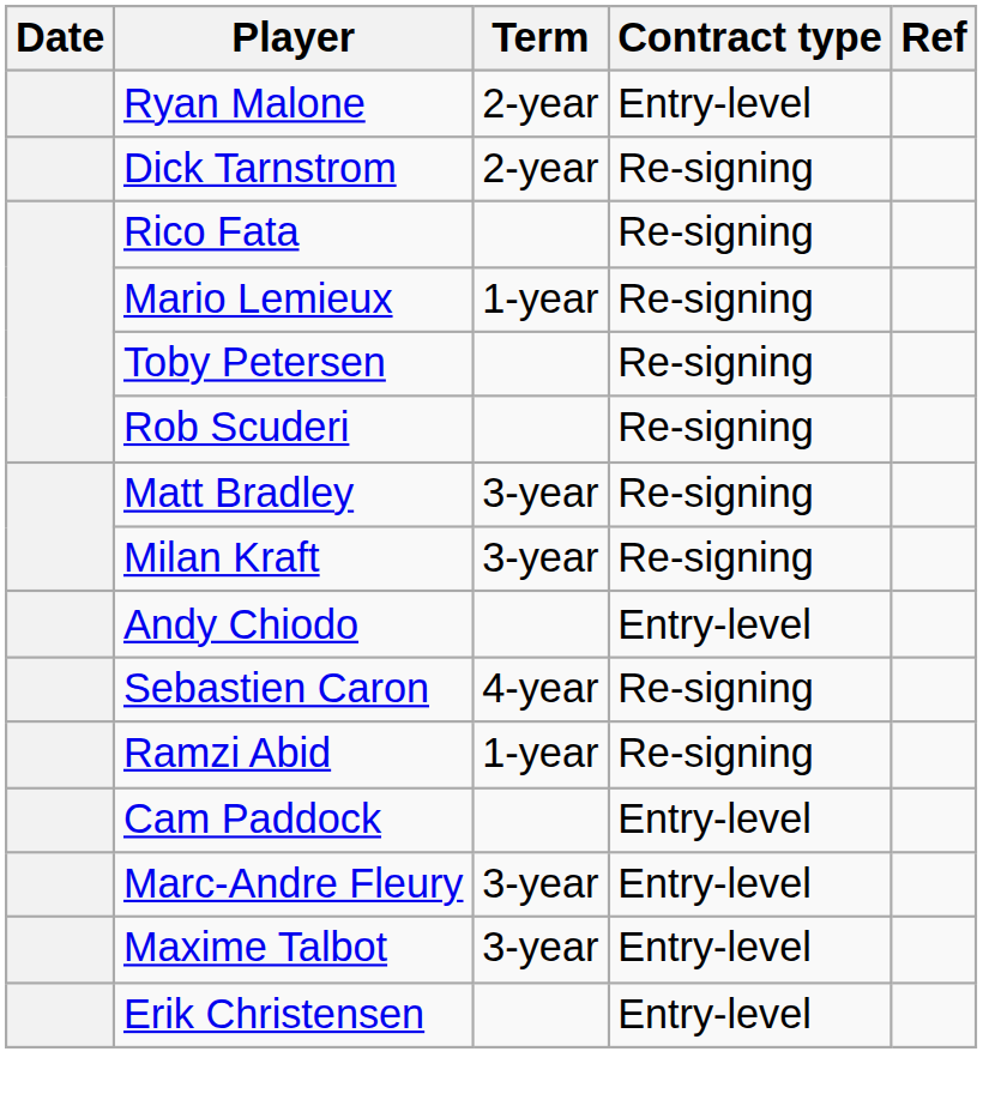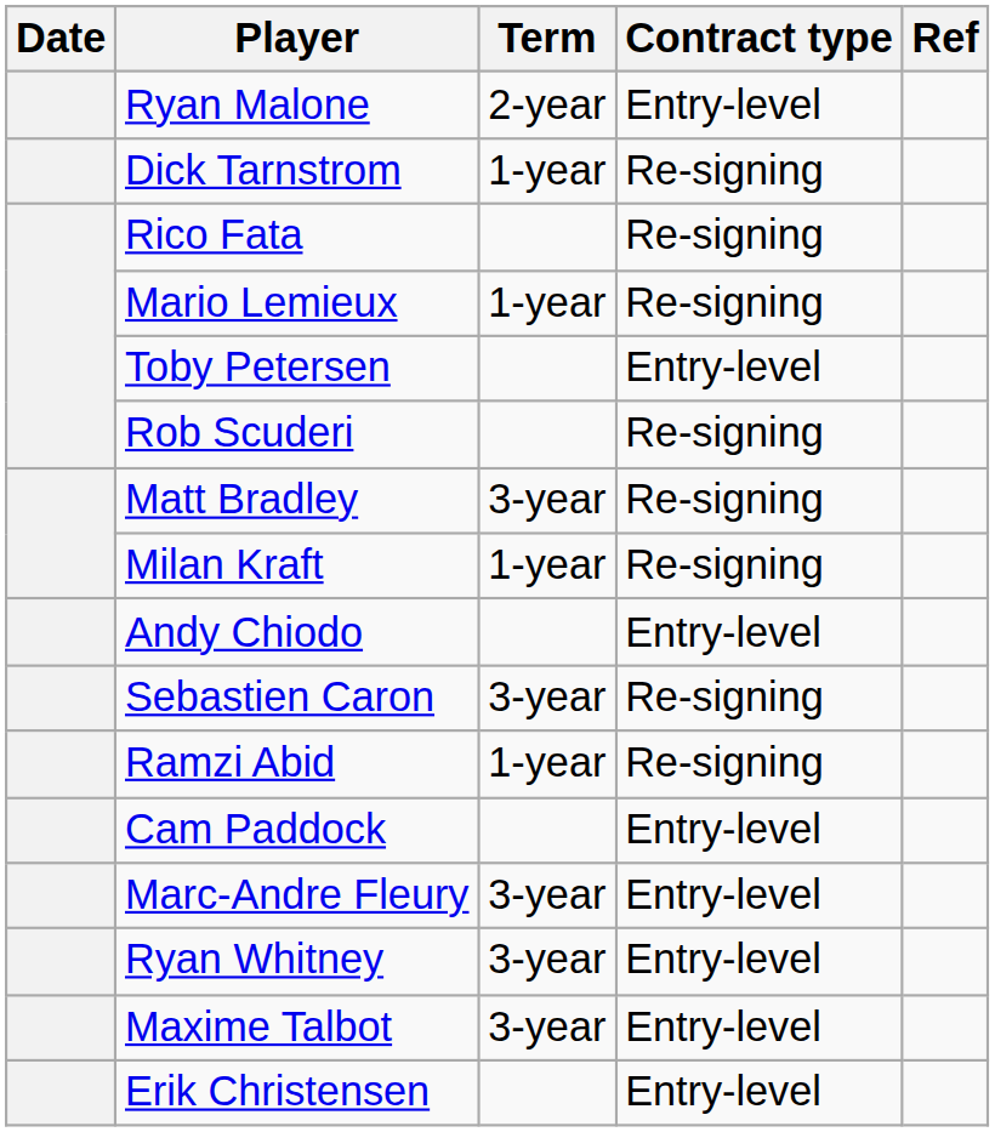 <table class="wikitable plainrowheaders">
 <tr style="background:#ddd; text-align:center;">
 <th>Date</th>
 <th>Player</th>
 <th>Term</th>
 <th>Contract type</th>
 <th>Ref</th>
 </tr>
 <tr>
 <th scope="row"></th>
 <td><a href='#'>Ryan Malone</a></td>
 <td>2-year</td>
 <td>Entry-level</td>
 <td></td>
 </tr>
 <tr>
 <th scope="row"></th>
 <td><a href='#'>Dick Tarnstrom</a></td>
-<td>2-year</td>
+<td>1-year</td>
 <td>Re-signing</td>
 <td></td>
 </tr>
 <tr>
 <th scope="row" rowspan=4></th>
 <td><a href='#'>Rico Fata</a></td>
 <td></td>
 <td>Re-signing</td>
 <td></td>
 </tr>
 <tr>
 <td><a href='#'>Mario Lemieux</a></td>
 <td>1-year</td>
 <td>Re-signing</td>
 <td></td>
 </tr>
 <tr>
 <td><a href='#'>Toby Petersen</a></td>
 <td></td>
-<td>Re-signing</td>
+<td>Entry-level</td>
 <td></td>
 </tr>
 <tr>
 <td><a href='#'>Rob Scuderi</a></td>
 <td></td>
 <td>Re-signing</td>
 <td></td>
 </tr>
 <tr>
 <th scope="row" rowspan=2></th>
 <td><a href='#'>Matt Bradley</a></td>
 <td>3-year</td>
 <td>Re-signing</td>
 <td></td>
 </tr>
 <tr>
 <td><a href='#'>Milan Kraft</a></td>
-<td>3-year</td>
+<td>1-year</td>
 <td>Re-signing</td>
 <td></td>
 </tr>
 <tr>
 <th scope="row"></th>
 <td><a href='#'>Andy Chiodo</a></td>
 <td></td>
 <td>Entry-level</td>
 <td></td>
 </tr>
 <tr>
 <th scope="row"></th>
 <td><a href='#'>Sebastien Caron</a></td>
-<td>4-year</td>
+<td>3-year</td>
 <td>Re-signing</td>
 <td></td>
 </tr>
 <tr>
 <th scope="row"></th>
 <td><a href='#'>Ramzi Abid</a></td>
 <td>1-year</td>
 <td>Re-signing</td>
 <td></td>
 </tr>
 <tr>
 <th scope="row"></th>
 <td><a href='#'>Cam Paddock</a></td>
 <td></td>
 <td>Entry-level</td>
 <td></td>
 </tr>
 <tr>
 <th scope="row"></th>
 <td><a href='#'>Marc-Andre Fleury</a></td>
 <td>3-year</td>
 <td>Entry-level</td>
 <td></td>
 </tr>
 <tr>
 <th scope="row"></th>
+<td><a href='#'>Ryan Whitney</a></td>
+<td>3-year</td>
+<td>Entry-level</td>
+<td></td>
+</tr>
+<tr>
+<th scope="row"></th>
 <td><a href='#'>Maxime Talbot</a></td>
 <td>3-year</td>
 <td>Entry-level</td>
 <td></td>
 </tr>
 <tr>
 <th scope="row"></th>
 <td><a href='#'>Erik Christensen</a></td>
 <td></td>
 <td>Entry-level</td>
 <td></td>
 </tr>
 </table>
